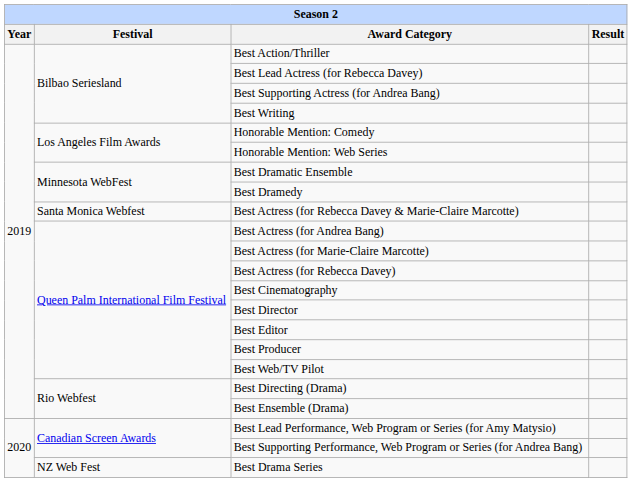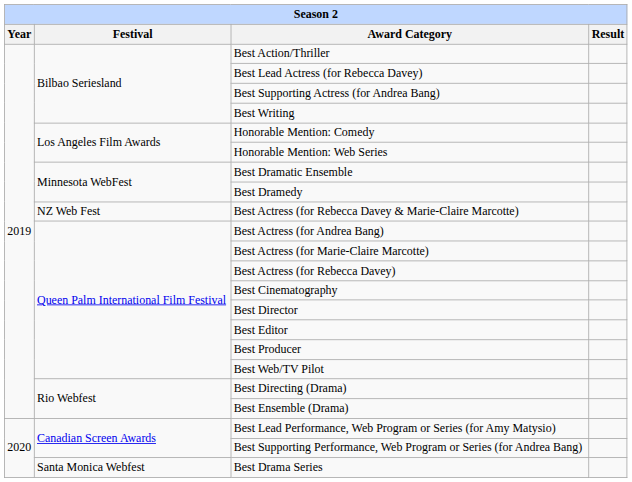 <table class="wikitable plainrowheaders" style="font-size: 90%" width="85%">
 <tr ---- bgcolor="#bfd7ff">
 <td colspan="8" align="center"><strong>Season 2</strong></td>
 </tr>
 <tr>
 <th>Year</th>
 <th>Festival</th>
 <th>Award Category</th>
 <th>Result</th>
 </tr>
 <tr>
 <td rowspan="19">2019</td>
 <td rowspan="4">Bilbao Seriesland</td>
 <td>Best Action/Thriller</td>
 <td></td>
 </tr>
 <tr>
 <td>Best Lead Actress (for Rebecca Davey)</td>
 <td></td>
 </tr>
 <tr>
 <td>Best Supporting Actress (for Andrea Bang)</td>
 <td></td>
 </tr>
 <tr>
 <td>Best Writing</td>
 <td></td>
 </tr>
 <tr>
 <td rowspan="2">Los Angeles Film Awards</td>
 <td>Honorable Mention: Comedy</td>
 <td></td>
 </tr>
 <tr>
 <td>Honorable Mention: Web Series</td>
 <td></td>
 </tr>
 <tr>
 <td rowspan="2">Minnesota WebFest</td>
 <td>Best Dramatic Ensemble</td>
 <td></td>
 </tr>
 <tr>
 <td>Best Dramedy</td>
 <td></td>
 </tr>
 <tr>
-<td>Santa Monica Webfest</td>
+<td>NZ Web Fest</td>
 <td>Best Actress (for Rebecca Davey & Marie-Claire Marcotte)</td>
 <td></td>
 </tr>
 <tr>
 <td rowspan="8"><a href='#'>Queen Palm International Film Festival</a></td>
 <td>Best Actress (for Andrea Bang)</td>
 <td></td>
 </tr>
 <tr>
 <td>Best Actress (for Marie-Claire Marcotte)</td>
 <td></td>
 </tr>
 <tr>
 <td>Best Actress (for Rebecca Davey)</td>
 <td></td>
 </tr>
 <tr>
 <td>Best Cinematography</td>
 <td></td>
 </tr>
 <tr>
 <td>Best Director</td>
 <td></td>
 </tr>
 <tr>
 <td>Best Editor</td>
 <td></td>
 </tr>
 <tr>
 <td>Best Producer</td>
 <td></td>
 </tr>
 <tr>
 <td>Best Web/TV Pilot</td>
 <td></td>
 </tr>
 <tr>
 <td rowspan="2">Rio Webfest</td>
 <td>Best Directing (Drama)</td>
 <td></td>
 </tr>
 <tr>
 <td>Best Ensemble (Drama)</td>
 <td></td>
 </tr>
 <tr>
 <td rowspan="3">2020</td>
 <td rowspan="2"><a href='#'>Canadian Screen Awards</a></td>
 <td>Best Lead Performance, Web Program or Series (for Amy Matysio)</td>
 <td></td>
 </tr>
 <tr>
 <td>Best Supporting Performance, Web Program or Series (for Andrea Bang)</td>
 <td></td>
 </tr>
 <tr>
-<td>NZ Web Fest</td>
+<td>Santa Monica Webfest</td>
 <td>Best Drama Series</td>
 <td></td>
 </tr>
 </table>
